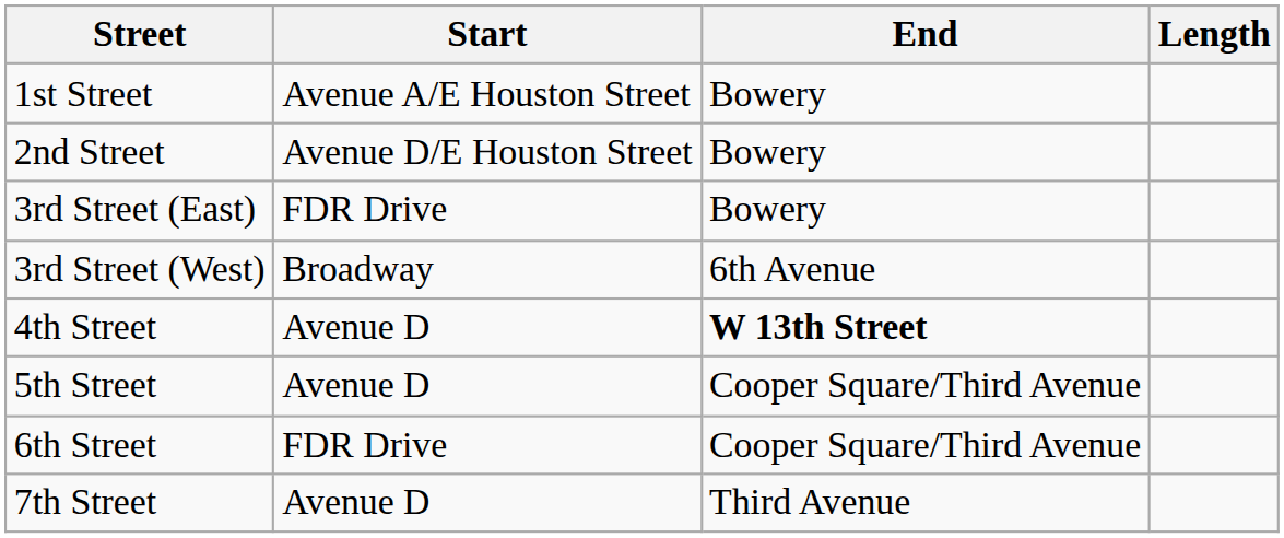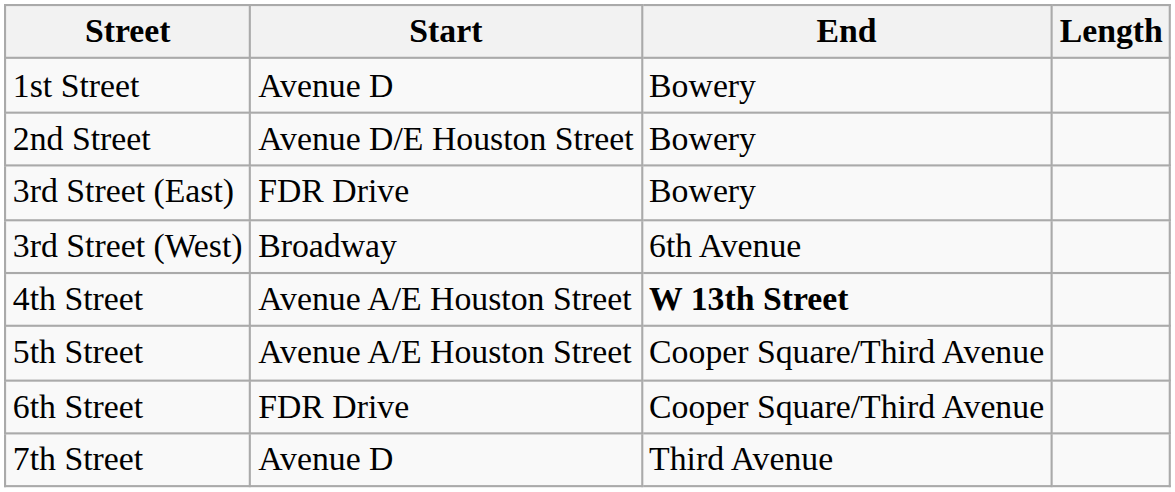 <table class="wikitable">
 <tr>
 <th>Street</th>
 <th>Start</th>
 <th>End</th>
 <th>Length</th>
 </tr>
 <tr>
 <td>1st Street</td>
-<td>Avenue A/E Houston Street</td>
+<td>Avenue D</td>
 <td>Bowery</td>
 <td></td>
 </tr>
 <tr>
 <td>2nd Street</td>
 <td>Avenue D/E Houston Street</td>
 <td>Bowery</td>
 <td></td>
 </tr>
 <tr>
 <td>3rd Street (East)</td>
 <td>FDR Drive</td>
 <td>Bowery</td>
 <td></td>
 </tr>
 <tr>
 <td>3rd Street (West)</td>
 <td>Broadway</td>
 <td>6th Avenue</td>
 <td></td>
 </tr>
 <tr>
 <td>4th Street</td>
-<td>Avenue D</td>
+<td>Avenue A/E Houston Street</td>
 <td><strong>W 13th Street</strong></td>
 <td></td>
 </tr>
 <tr>
 <td>5th Street</td>
-<td>Avenue D</td>
+<td>Avenue A/E Houston Street</td>
 <td>Cooper Square/Third Avenue</td>
 <td></td>
 </tr>
 <tr>
 <td>6th Street</td>
 <td>FDR Drive</td>
 <td>Cooper Square/Third Avenue</td>
 <td></td>
 </tr>
 <tr>
 <td>7th Street</td>
 <td>Avenue D</td>
 <td>Third Avenue</td>
 <td></td>
 </tr>
 </table>
